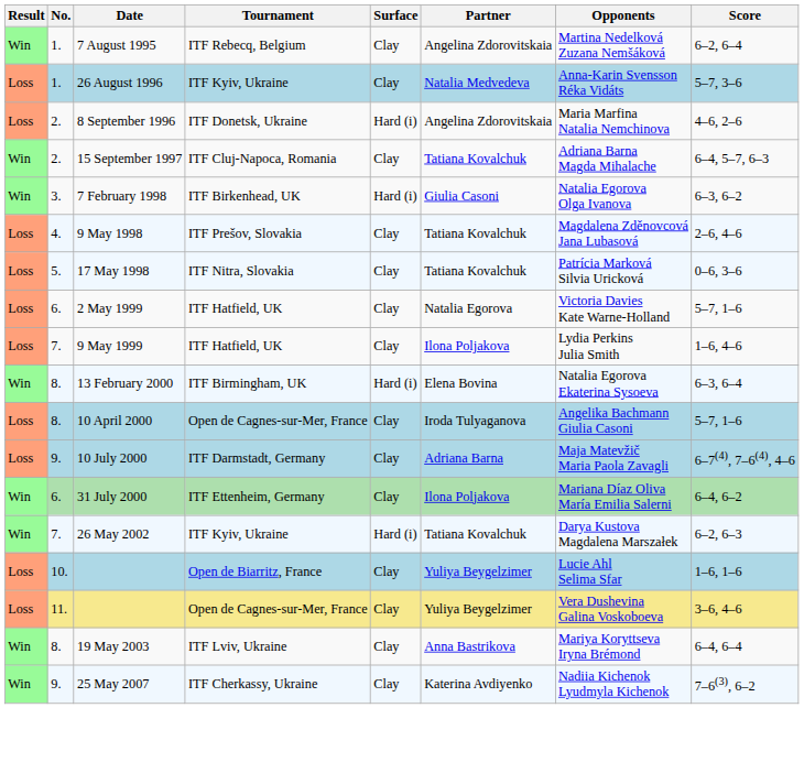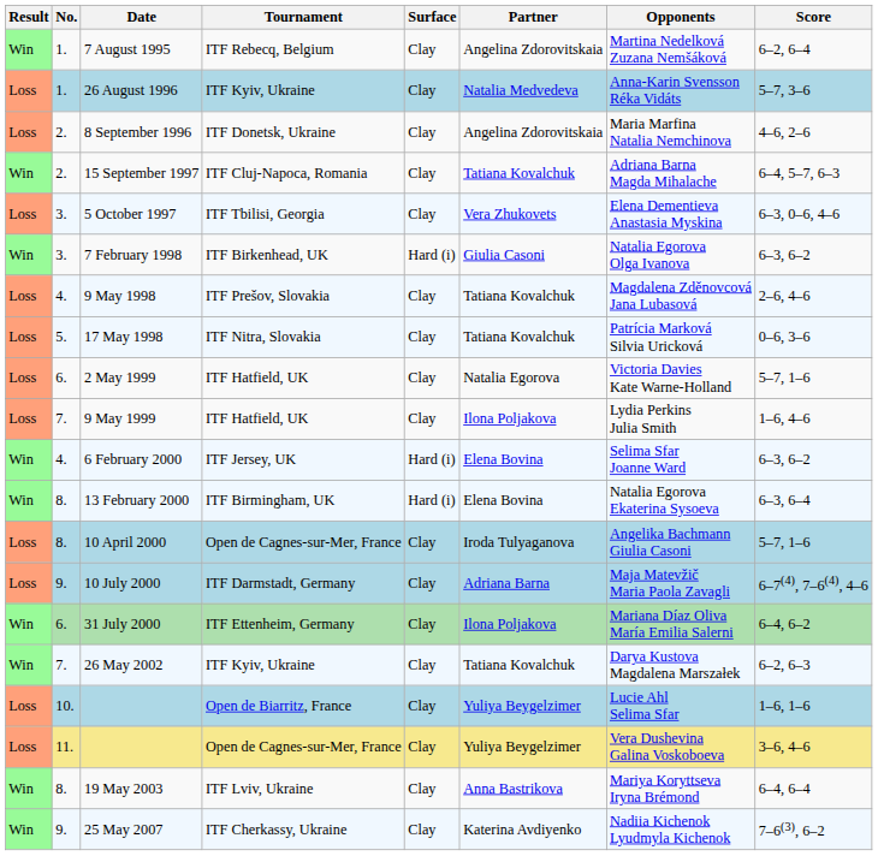 <table class="sortable wikitable" style="font-size:97%">
 <tr>
 <th>Result</th>
 <th>No.</th>
 <th>Date</th>
 <th>Tournament</th>
 <th>Surface</th>
 <th>Partner</th>
 <th>Opponents</th>
 <th>Score</th>
 </tr>
 <tr>
 <td style="background:#98fb98;">Win</td>
 <td>1.</td>
 <td>7 August 1995</td>
 <td>ITF Rebecq, Belgium</td>
 <td>Clay</td>
 <td> Angelina Zdorovitskaia</td>
 <td> <a href='#'>Martina Nedelková</a> <br>  <a href='#'>Zuzana Nemšáková</a></td>
 <td>6–2, 6–4</td>
 </tr>
 <tr style="background:lightblue;">
 <td style="background:#ffa07a;">Loss</td>
 <td>1.</td>
 <td>26 August 1996</td>
 <td>ITF Kyiv, Ukraine</td>
 <td>Clay</td>
 <td> <a href='#'>Natalia Medvedeva</a></td>
 <td> <a href='#'>Anna-Karin Svensson</a> <br>  <a href='#'>Réka Vidáts</a></td>
 <td>5–7, 3–6</td>
 </tr>
 <tr>
 <td style="background:#ffa07a;">Loss</td>
 <td>2.</td>
 <td>8 September 1996</td>
 <td>ITF Donetsk, Ukraine</td>
-<td>Hard (i)</td>
+<td>Clay</td>
 <td> Angelina Zdorovitskaia</td>
 <td> Maria Marfina <br>  <a href='#'>Natalia Nemchinova</a></td>
 <td>4–6, 2–6</td>
 </tr>
 <tr>
 <td style="background:#98fb98;">Win</td>
 <td>2.</td>
 <td>15 September 1997</td>
 <td>ITF Cluj-Napoca, Romania</td>
 <td>Clay</td>
 <td> <a href='#'>Tatiana Kovalchuk</a></td>
 <td> <a href='#'>Adriana Barna</a> <br>  <a href='#'>Magda Mihalache</a></td>
 <td>6–4, 5–7, 6–3</td>
+</tr>
+<tr style="background:#f0f8ff;">
+<td style="background:#ffa07a;">Loss</td>
+<td>3.</td>
+<td>5 October 1997</td>
+<td>ITF Tbilisi, Georgia</td>
+<td>Clay</td>
+<td> <a href='#'>Vera Zhukovets</a></td>
+<td> <a href='#'>Elena Dementieva</a> <br>  <a href='#'>Anastasia Myskina</a></td>
+<td>6–3, 0–6, 4–6</td>
 </tr>
 <tr>
 <td style="background:#98fb98;">Win</td>
 <td>3.</td>
 <td>7 February 1998</td>
 <td>ITF Birkenhead, UK</td>
 <td>Hard (i)</td>
 <td> <a href='#'>Giulia Casoni</a></td>
 <td> <a href='#'>Natalia Egorova</a> <br>  <a href='#'>Olga Ivanova</a></td>
 <td>6–3, 6–2</td>
 </tr>
 <tr style="background:#f0f8ff;">
 <td style="background:#ffa07a;">Loss</td>
 <td>4.</td>
 <td>9 May 1998</td>
 <td>ITF Prešov, Slovakia</td>
 <td>Clay</td>
 <td> Tatiana Kovalchuk</td>
 <td> <a href='#'>Magdalena Zděnovcová</a> <br>  <a href='#'>Jana Lubasová</a></td>
 <td>2–6, 4–6</td>
 </tr>
 <tr style="background:#f0f8ff;">
 <td style="background:#ffa07a;">Loss</td>
 <td>5.</td>
 <td>17 May 1998</td>
 <td>ITF Nitra, Slovakia</td>
 <td>Clay</td>
 <td> Tatiana Kovalchuk</td>
 <td> <a href='#'>Patrícia Marková</a> <br>  Silvia Uricková</td>
 <td>0–6, 3–6</td>
 </tr>
 <tr>
 <td style="background:#ffa07a;">Loss</td>
 <td>6.</td>
 <td>2 May 1999</td>
 <td>ITF Hatfield, UK</td>
 <td>Clay</td>
 <td> Natalia Egorova</td>
 <td> <a href='#'>Victoria Davies</a> <br>  Kate Warne-Holland</td>
 <td>5–7, 1–6</td>
 </tr>
 <tr>
 <td style="background:#ffa07a;">Loss</td>
 <td>7.</td>
 <td>9 May 1999</td>
 <td>ITF Hatfield, UK</td>
 <td>Clay</td>
 <td> <a href='#'>Ilona Poljakova</a></td>
 <td> Lydia Perkins <br>  Julia Smith</td>
 <td>1–6, 4–6</td>
 </tr>
 <tr style="background:#f0f8ff;">
 <td style="background:#98fb98;">Win</td>
+<td>4.</td>
+<td>6 February 2000</td>
+<td>ITF Jersey, UK</td>
+<td>Hard (i)</td>
+<td> <a href='#'>Elena Bovina</a></td>
+<td> <a href='#'>Selima Sfar</a> <br>  <a href='#'>Joanne Ward</a></td>
+<td>6–3, 6–2</td>
+</tr>
+<tr style="background:#f0f8ff;">
+<td style="background:#98fb98;">Win</td>
 <td>8.</td>
 <td>13 February 2000</td>
 <td>ITF Birmingham, UK</td>
 <td>Hard (i)</td>
 <td> Elena Bovina</td>
 <td> Natalia Egorova <br>  <a href='#'>Ekaterina Sysoeva</a></td>
 <td>6–3, 6–4</td>
 </tr>
 <tr style="background:lightblue;">
 <td style="background:#ffa07a;">Loss</td>
 <td>8.</td>
 <td>10 April 2000</td>
 <td>Open de Cagnes-sur-Mer, France</td>
 <td>Clay</td>
 <td> Iroda Tulyaganova</td>
 <td> <a href='#'>Angelika Bachmann</a> <br>  <a href='#'>Giulia Casoni</a></td>
 <td>5–7, 1–6</td>
 </tr>
 <tr style="background:lightblue;">
 <td style="background:#ffa07a;">Loss</td>
 <td>9.</td>
 <td>10 July 2000</td>
 <td>ITF Darmstadt, Germany</td>
 <td>Clay</td>
 <td> <a href='#'>Adriana Barna</a></td>
 <td> <a href='#'>Maja Matevžič</a> <br>  <a href='#'>Maria Paola Zavagli</a></td>
 <td>6–7<sup>(4)</sup>, 7–6<sup>(4)</sup>, 4–6</td>
 </tr>
 <tr style="background:#addfad;">
 <td style="background:#98fb98;">Win</td>
 <td>6.</td>
 <td>31 July 2000</td>
 <td>ITF Ettenheim, Germany</td>
 <td>Clay</td>
 <td> <a href='#'>Ilona Poljakova</a></td>
 <td> <a href='#'>Mariana Díaz Oliva</a> <br>  <a href='#'>María Emilia Salerni</a></td>
 <td>6–4, 6–2</td>
 </tr>
 <tr style="background:#f0f8ff;">
 <td style="background:#98fb98;">Win</td>
 <td>7.</td>
 <td>26 May 2002</td>
 <td>ITF Kyiv, Ukraine</td>
-<td>Hard (i)</td>
+<td>Clay</td>
 <td> Tatiana Kovalchuk</td>
 <td> <a href='#'>Darya Kustova</a> <br>  Magdalena Marszałek</td>
 <td>6–2, 6–3</td>
 </tr>
 <tr style="background:lightblue;">
 <td style="background:#ffa07a;">Loss</td>
 <td>10.</td>
 <td></td>
 <td><a href='#'>Open de Biarritz</a>, France</td>
 <td>Clay</td>
 <td> <a href='#'>Yuliya Beygelzimer</a></td>
 <td> <a href='#'>Lucie Ahl</a> <br>  <a href='#'>Selima Sfar</a></td>
 <td>1–6, 1–6</td>
 </tr>
 <tr style="background:#f7e98e;">
 <td style="background:#ffa07a;">Loss</td>
 <td>11.</td>
 <td></td>
 <td>Open de Cagnes-sur-Mer, France</td>
 <td>Clay</td>
 <td> Yuliya Beygelzimer</td>
 <td> <a href='#'>Vera Dushevina</a> <br>  <a href='#'>Galina Voskoboeva</a></td>
 <td>3–6, 4–6</td>
 </tr>
 <tr>
 <td style="background:#98fb98;">Win</td>
 <td>8.</td>
 <td>19 May 2003</td>
 <td>ITF Lviv, Ukraine</td>
 <td>Clay</td>
 <td> <a href='#'>Anna Bastrikova</a></td>
 <td> <a href='#'>Mariya Koryttseva</a> <br>  <a href='#'>Iryna Brémond</a></td>
 <td>6–4, 6–4</td>
 </tr>
 <tr style="background:#f0f8ff;">
 <td style="background:#98fb98;">Win</td>
 <td>9.</td>
 <td>25 May 2007</td>
 <td>ITF Cherkassy, Ukraine</td>
 <td>Clay</td>
 <td> Katerina Avdiyenko</td>
 <td> <a href='#'>Nadiia Kichenok</a> <br>  <a href='#'>Lyudmyla Kichenok</a></td>
 <td>7–6<sup>(3)</sup>, 6–2</td>
 </tr>
 </table>
